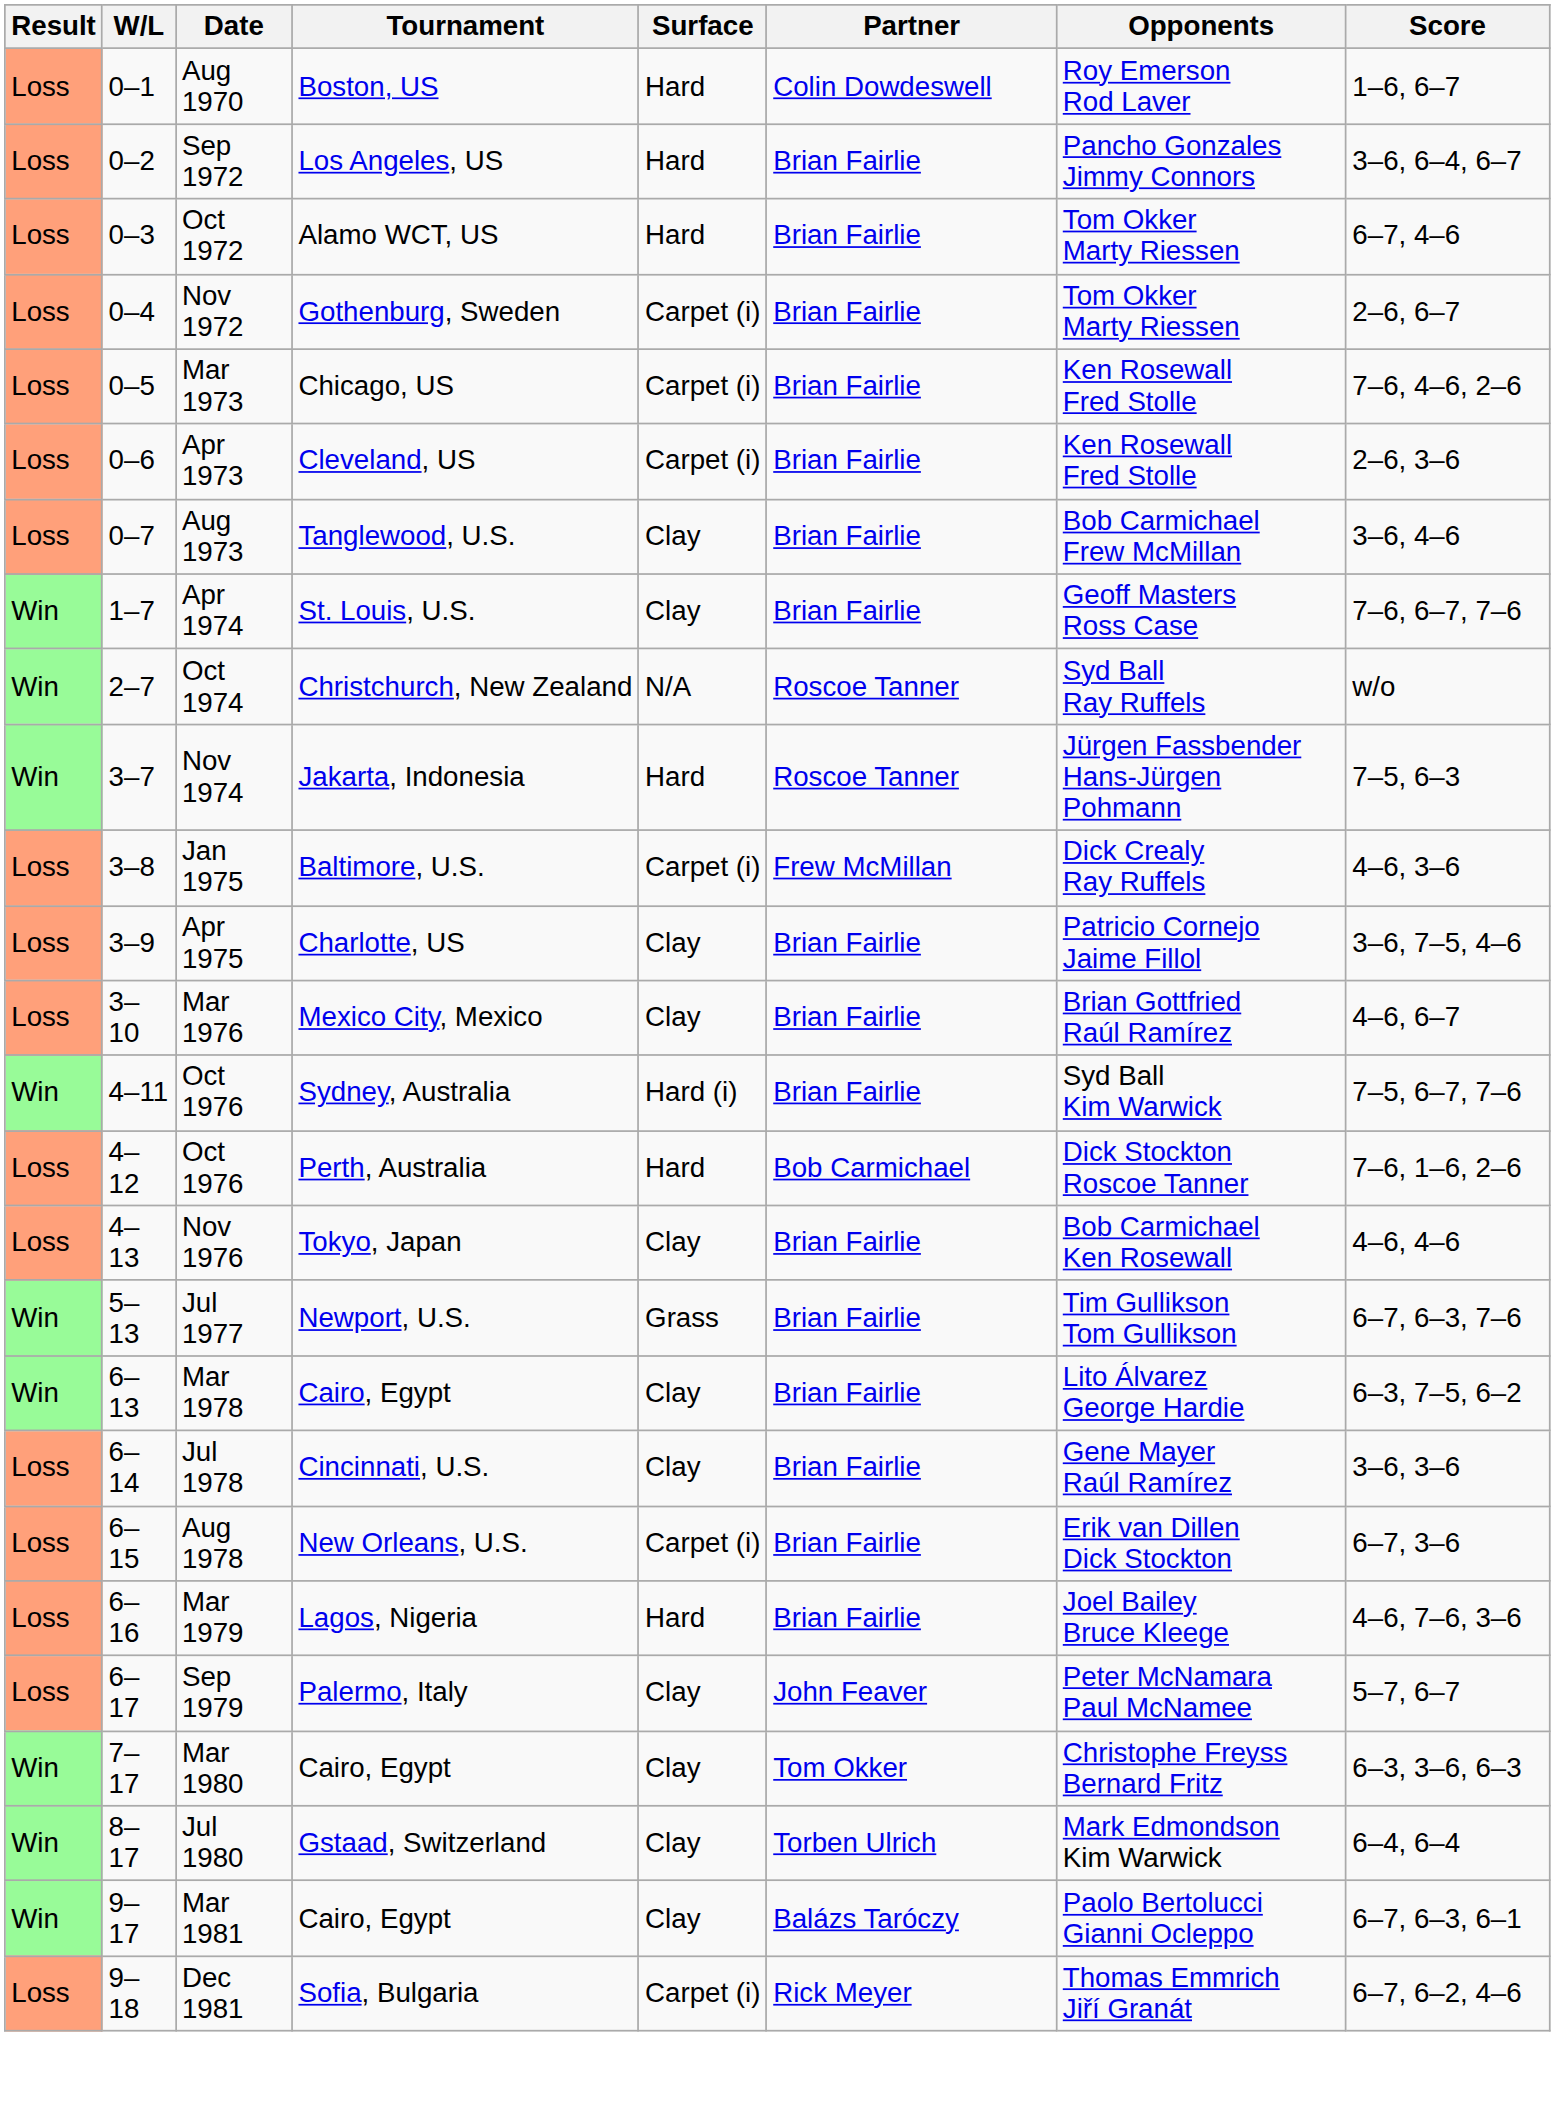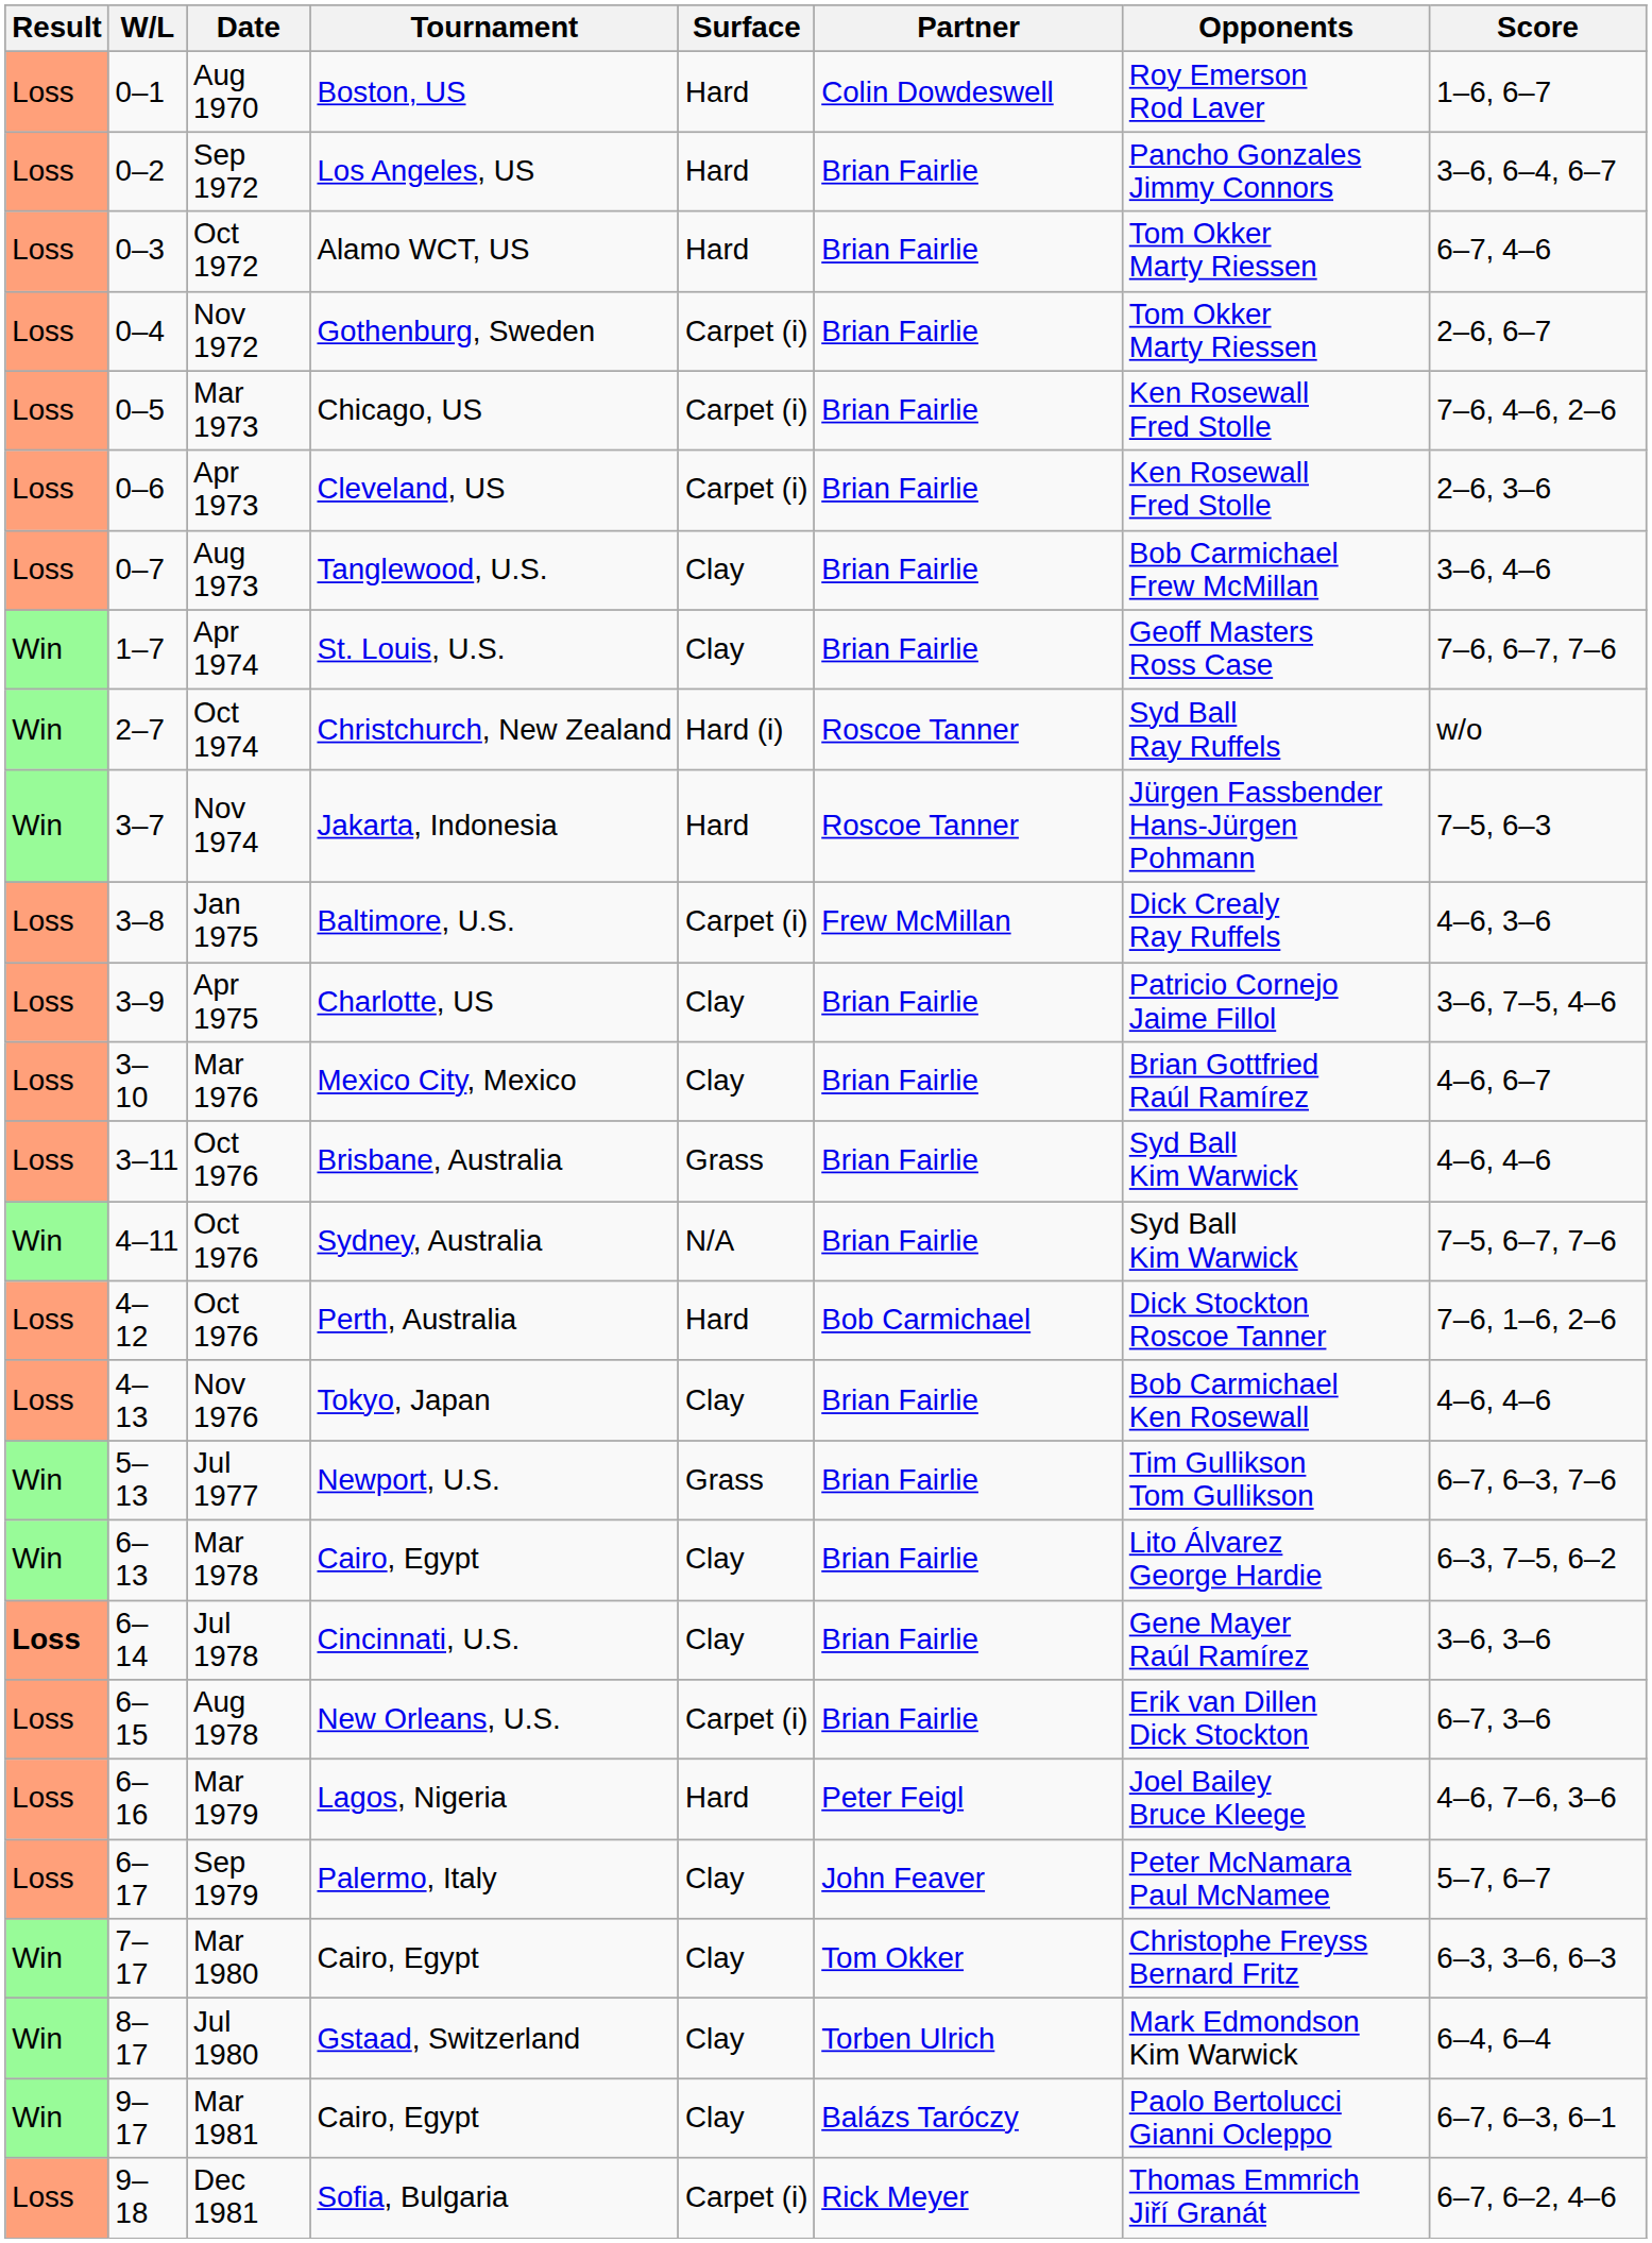 <table class="sortable wikitable">
 <tr>
 <th style="width:30px">Result</th>
 <th style="width:35px" class="unsortable">W/L</th>
 <th style="width:60px">Date</th>
 <th>Tournament</th>
 <th>Surface</th>
 <th style="width:160px">Partner</th>
 <th style="width:160px">Opponents</th>
 <th style="width:110px" class="unsortable">Score</th>
 </tr>
 <tr>
 <td style="background:#ffa07a;">Loss</td>
 <td>0–1</td>
 <td>Aug 1970</td>
 <td><a href='#'>Boston, US</a></td>
 <td>Hard</td>
 <td> <a href='#'>Colin Dowdeswell</a></td>
 <td> <a href='#'>Roy Emerson</a> <br>  <a href='#'>Rod Laver</a></td>
 <td>1–6, 6–7</td>
 </tr>
 <tr>
 <td style="background:#ffa07a;">Loss</td>
 <td>0–2</td>
 <td>Sep 1972</td>
 <td><a href='#'>Los Angeles</a>, US</td>
 <td>Hard</td>
 <td> <a href='#'>Brian Fairlie</a></td>
 <td> <a href='#'>Pancho Gonzales</a><br> <a href='#'>Jimmy Connors</a></td>
 <td>3–6, 6–4, 6–7</td>
 </tr>
 <tr>
 <td style="background:#ffa07a;">Loss</td>
 <td>0–3</td>
 <td>Oct 1972</td>
 <td>Alamo WCT, US</td>
 <td>Hard</td>
 <td> <a href='#'>Brian Fairlie</a></td>
 <td> <a href='#'>Tom Okker</a> <br>  <a href='#'>Marty Riessen</a></td>
 <td>6–7, 4–6</td>
 </tr>
 <tr>
 <td style="background:#ffa07a;">Loss</td>
 <td>0–4</td>
 <td>Nov 1972</td>
 <td><a href='#'>Gothenburg</a>, Sweden</td>
 <td>Carpet (i)</td>
 <td> <a href='#'>Brian Fairlie</a></td>
 <td> <a href='#'>Tom Okker</a> <br>  <a href='#'>Marty Riessen</a></td>
 <td>2–6, 6–7</td>
 </tr>
 <tr>
 <td style="background:#ffa07a;">Loss</td>
 <td>0–5</td>
 <td>Mar 1973</td>
 <td>Chicago, US</td>
 <td>Carpet (i)</td>
 <td> <a href='#'>Brian Fairlie</a></td>
 <td> <a href='#'>Ken Rosewall</a> <br>  <a href='#'>Fred Stolle</a></td>
 <td>7–6, 4–6, 2–6</td>
 </tr>
 <tr>
 <td style="background:#ffa07a;">Loss</td>
 <td>0–6</td>
 <td>Apr 1973</td>
 <td><a href='#'>Cleveland</a>, US</td>
 <td>Carpet (i)</td>
 <td> <a href='#'>Brian Fairlie</a></td>
 <td> <a href='#'>Ken Rosewall</a> <br>  <a href='#'>Fred Stolle</a></td>
 <td>2–6, 3–6</td>
 </tr>
 <tr>
 <td style="background:#ffa07a;">Loss</td>
 <td>0–7</td>
 <td>Aug 1973</td>
 <td><a href='#'>Tanglewood</a>, U.S.</td>
 <td>Clay</td>
 <td> <a href='#'>Brian Fairlie</a></td>
 <td> <a href='#'>Bob Carmichael </a> <br>  <a href='#'>Frew McMillan</a></td>
 <td>3–6, 4–6</td>
 </tr>
 <tr>
 <td style="background:#98fb98;">Win</td>
 <td>1–7</td>
 <td>Apr 1974</td>
 <td><a href='#'>St. Louis</a>, U.S.</td>
 <td>Clay</td>
 <td> <a href='#'>Brian Fairlie</a></td>
 <td> <a href='#'>Geoff Masters</a> <br>  <a href='#'>Ross Case</a></td>
 <td>7–6, 6–7, 7–6</td>
 </tr>
 <tr>
 <td style="background:#98fb98;">Win</td>
 <td>2–7</td>
 <td>Oct 1974</td>
 <td><a href='#'>Christchurch</a>, New Zealand</td>
-<td>N/A</td>
+<td>Hard (i)</td>
 <td> <a href='#'>Roscoe Tanner</a></td>
 <td> <a href='#'>Syd Ball</a> <br>  <a href='#'>Ray Ruffels</a></td>
 <td>w/o</td>
 </tr>
 <tr>
 <td style="background:#98fb98;">Win</td>
 <td>3–7</td>
 <td>Nov 1974</td>
 <td><a href='#'>Jakarta</a>, Indonesia</td>
 <td>Hard</td>
 <td> <a href='#'>Roscoe Tanner</a></td>
 <td> <a href='#'>Jürgen Fassbender</a> <br>  <a href='#'>Hans-Jürgen Pohmann</a></td>
 <td>7–5, 6–3</td>
 </tr>
 <tr>
 <td style="background:#ffa07a;">Loss</td>
 <td>3–8</td>
 <td>Jan 1975</td>
 <td><a href='#'>Baltimore</a>, U.S.</td>
 <td>Carpet (i)</td>
 <td> <a href='#'>Frew McMillan</a></td>
 <td> <a href='#'>Dick Crealy</a> <br>  <a href='#'>Ray Ruffels</a></td>
 <td>4–6, 3–6</td>
 </tr>
 <tr>
 <td style="background:#ffa07a;">Loss</td>
 <td>3–9</td>
 <td>Apr 1975</td>
 <td><a href='#'>Charlotte</a>, US</td>
 <td>Clay</td>
 <td> <a href='#'>Brian Fairlie</a></td>
 <td> <a href='#'>Patricio Cornejo</a> <br>  <a href='#'>Jaime Fillol </a></td>
 <td>3–6, 7–5, 4–6</td>
 </tr>
 <tr>
 <td style="background:#ffa07a;">Loss</td>
 <td>3–10</td>
 <td>Mar 1976</td>
 <td><a href='#'>Mexico City</a>, Mexico</td>
 <td>Clay</td>
 <td> <a href='#'>Brian Fairlie</a></td>
 <td> <a href='#'>Brian Gottfried</a> <br>  <a href='#'>Raúl Ramírez</a></td>
 <td>4–6, 6–7</td>
 </tr>
 <tr>
+<td style="background:#ffa07a;">Loss</td>
+<td>3–11</td>
+<td>Oct 1976</td>
+<td><a href='#'>Brisbane</a>, Australia</td>
+<td>Grass</td>
+<td> <a href='#'>Brian Fairlie</a></td>
+<td> <a href='#'>Syd Ball</a> <br>  <a href='#'>Kim Warwick</a></td>
+<td>4–6, 4–6</td>
+</tr>
+<tr>
 <td style="background:#98fb98;">Win</td>
 <td>4–11</td>
 <td>Oct 1976</td>
 <td><a href='#'>Sydney</a>, Australia</td>
-<td>Hard (i)</td>
+<td>N/A</td>
 <td> <a href='#'>Brian Fairlie</a></td>
 <td> Syd Ball <br>  <a href='#'>Kim Warwick</a></td>
 <td>7–5, 6–7, 7–6</td>
 </tr>
 <tr>
 <td style="background:#ffa07a;">Loss</td>
 <td>4–12</td>
 <td>Oct 1976</td>
 <td><a href='#'>Perth</a>, Australia</td>
 <td>Hard</td>
 <td> <a href='#'>Bob Carmichael</a></td>
 <td> <a href='#'>Dick Stockton</a> <br>  <a href='#'>Roscoe Tanner</a></td>
 <td>7–6, 1–6, 2–6</td>
 </tr>
 <tr>
 <td style="background:#ffa07a;">Loss</td>
 <td>4–13</td>
 <td>Nov 1976</td>
 <td><a href='#'>Tokyo</a>, Japan</td>
 <td>Clay</td>
 <td> <a href='#'>Brian Fairlie</a></td>
 <td> <a href='#'>Bob Carmichael</a> <br>  <a href='#'>Ken Rosewall</a></td>
 <td>4–6, 4–6</td>
 </tr>
 <tr>
 <td style="background:#98fb98;">Win</td>
 <td>5–13</td>
 <td>Jul 1977</td>
 <td><a href='#'>Newport</a>, U.S.</td>
 <td>Grass</td>
 <td> <a href='#'>Brian Fairlie</a></td>
 <td> <a href='#'>Tim Gullikson</a> <br>  <a href='#'>Tom Gullikson</a></td>
 <td>6–7, 6–3, 7–6</td>
 </tr>
 <tr>
 <td style="background:#98fb98;">Win</td>
 <td>6–13</td>
 <td>Mar 1978</td>
 <td><a href='#'>Cairo</a>, Egypt</td>
 <td>Clay</td>
 <td> <a href='#'>Brian Fairlie</a></td>
 <td> <a href='#'>Lito Álvarez</a> <br>  <a href='#'>George Hardie</a></td>
 <td>6–3, 7–5, 6–2</td>
 </tr>
 <tr>
-<td style="background:#ffa07a;">Loss</td>
+<td style="background:#ffa07a;"><strong>Loss</strong></td>
 <td>6–14</td>
 <td>Jul 1978</td>
 <td><a href='#'>Cincinnati</a>, U.S.</td>
 <td>Clay</td>
 <td> <a href='#'>Brian Fairlie</a></td>
 <td> <a href='#'>Gene Mayer</a> <br>  <a href='#'>Raúl Ramírez</a></td>
 <td>3–6, 3–6</td>
 </tr>
 <tr>
 <td style="background:#ffa07a;">Loss</td>
 <td>6–15</td>
 <td>Aug 1978</td>
 <td><a href='#'>New Orleans</a>, U.S.</td>
 <td>Carpet (i)</td>
 <td> <a href='#'>Brian Fairlie</a></td>
 <td> <a href='#'>Erik van Dillen</a> <br>  <a href='#'>Dick Stockton</a></td>
 <td>6–7, 3–6</td>
 </tr>
 <tr>
 <td style="background:#ffa07a;">Loss</td>
 <td>6–16</td>
 <td>Mar 1979</td>
 <td><a href='#'>Lagos</a>, Nigeria</td>
 <td>Hard</td>
-<td> <a href='#'>Brian Fairlie</a></td>
+<td> <a href='#'>Peter Feigl</a></td>
 <td> <a href='#'>Joel Bailey</a><br> <a href='#'>Bruce Kleege</a></td>
 <td>4–6, 7–6, 3–6</td>
 </tr>
 <tr>
 <td style="background:#ffa07a;">Loss</td>
 <td>6–17</td>
 <td>Sep 1979</td>
 <td><a href='#'>Palermo</a>, Italy</td>
 <td>Clay</td>
 <td> <a href='#'>John Feaver</a></td>
 <td> <a href='#'>Peter McNamara</a> <br>  <a href='#'>Paul McNamee</a></td>
 <td>5–7, 6–7</td>
 </tr>
 <tr>
 <td style="background:#98fb98;">Win</td>
 <td>7–17</td>
 <td>Mar 1980</td>
 <td>Cairo, Egypt</td>
 <td>Clay</td>
 <td> <a href='#'>Tom Okker</a></td>
 <td> <a href='#'>Christophe Freyss</a> <br>  <a href='#'>Bernard Fritz</a></td>
 <td>6–3, 3–6, 6–3</td>
 </tr>
 <tr>
 <td style="background:#98fb98;">Win</td>
 <td>8–17</td>
 <td>Jul 1980</td>
 <td><a href='#'>Gstaad</a>, Switzerland</td>
 <td>Clay</td>
 <td> <a href='#'>Torben Ulrich</a></td>
 <td> <a href='#'>Mark Edmondson</a> <br>  Kim Warwick</td>
 <td>6–4, 6–4</td>
 </tr>
 <tr>
 <td style="background:#98fb98;">Win</td>
 <td>9–17</td>
 <td>Mar 1981</td>
 <td>Cairo, Egypt</td>
 <td>Clay</td>
 <td> <a href='#'>Balázs Taróczy</a></td>
 <td> <a href='#'>Paolo Bertolucci</a> <br>  <a href='#'>Gianni Ocleppo</a></td>
 <td>6–7, 6–3, 6–1</td>
 </tr>
 <tr>
 <td style="background:#ffa07a;">Loss</td>
 <td>9–18</td>
 <td>Dec 1981</td>
 <td><a href='#'>Sofia</a>, Bulgaria</td>
 <td>Carpet (i)</td>
 <td> <a href='#'>Rick Meyer</a></td>
 <td> <a href='#'>Thomas Emmrich</a> <br>  <a href='#'>Jiří Granát</a></td>
 <td>6–7, 6–2, 4–6</td>
 </tr>
 </table>
